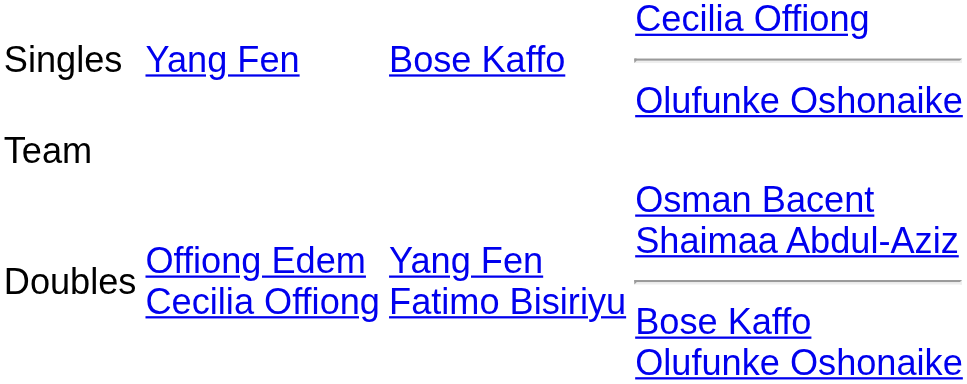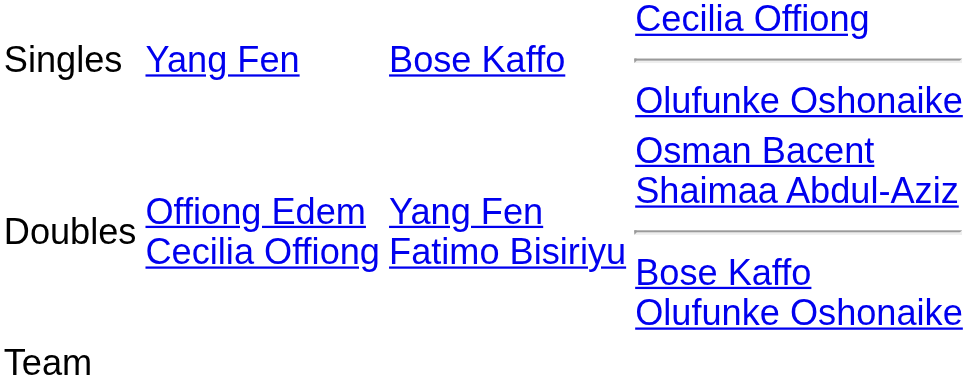 <table>
 <tr>
 <td>Singles</td>
 <td><a href='#'>Yang Fen</a> <br> </td>
 <td><a href='#'>Bose Kaffo</a> <br> </td>
 <td><a href='#'>Cecilia Offiong</a>  <br>  <hr> <a href='#'>Olufunke Oshonaike</a>  <br> </td>
 </tr>
 <tr>
+<td>Doubles</td>
+<td><a href='#'>Offiong Edem</a> <br> <a href='#'>Cecilia Offiong</a> <br> </td>
+<td><a href='#'>Yang Fen</a> <br> <a href='#'>Fatimo Bisiriyu</a> <br> </td>
+<td><a href='#'>Osman Bacent</a><br> <a href='#'>Shaimaa Abdul-Aziz</a> <br>  <hr> <a href='#'>Bose Kaffo</a><br> <a href='#'>Olufunke Oshonaike</a> <br> </td>
+</tr>
+<tr>
 <td>Team</td>
 <td></td>
 <td></td>
 <td></td>
 </tr>
-<tr>
-<td>Doubles</td>
-<td><a href='#'>Offiong Edem</a> <br> <a href='#'>Cecilia Offiong</a> <br> </td>
-<td><a href='#'>Yang Fen</a> <br> <a href='#'>Fatimo Bisiriyu</a> <br> </td>
-<td><a href='#'>Osman Bacent</a><br> <a href='#'>Shaimaa Abdul-Aziz</a> <br>  <hr> <a href='#'>Bose Kaffo</a><br> <a href='#'>Olufunke Oshonaike</a> <br> </td>
-</tr>
 </table>
